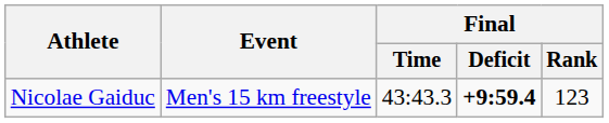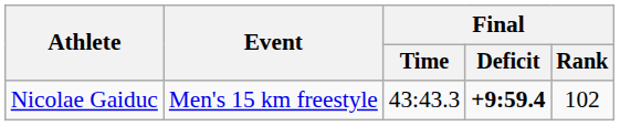 <table class="wikitable" style="font-size:90%">
 <tr>
 <th rowspan="2">Athlete</th>
 <th rowspan="2">Event</th>
 <th colspan="3">Final</th>
 </tr>
 <tr style="font-size:95%">
 <th>Time</th>
 <th>Deficit</th>
 <th>Rank</th>
 </tr>
 <tr align=center>
 <td align=left><a href='#'>Nicolae Gaiduc</a></td>
 <td align=left><a href='#'>Men's 15 km freestyle</a></td>
 <td>43:43.3</td>
 <td><strong>+9:59.4</strong></td>
-<td>123</td>
+<td>102</td>
 </tr>
 </table>
